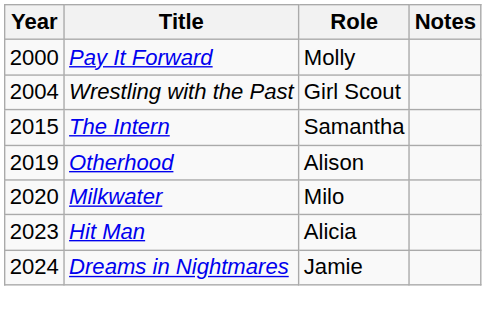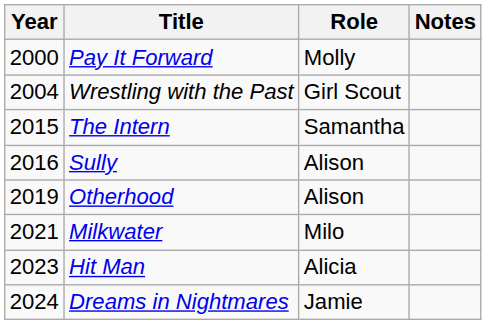 <table class="wikitable sortable">
 <tr>
 <th>Year</th>
 <th>Title</th>
 <th>Role</th>
 <th class="unsortable">Notes</th>
 </tr>
 <tr>
 <td>2000</td>
 <td><em><a href='#'>Pay It Forward</a></em></td>
 <td>Molly</td>
 <td></td>
 </tr>
 <tr>
 <td>2004</td>
 <td><em>Wrestling with the Past</em></td>
 <td>Girl Scout</td>
 <td></td>
 </tr>
 <tr>
 <td>2015</td>
 <td><em><a href='#'>The Intern</a></em></td>
 <td>Samantha</td>
 <td></td>
 </tr>
 <tr>
+<td>2016</td>
+<td><em><a href='#'>Sully</a></em></td>
+<td>Alison</td>
+<td></td>
+</tr>
+<tr>
 <td>2019</td>
 <td><em><a href='#'>Otherhood</a></em></td>
 <td>Alison</td>
 <td></td>
 </tr>
 <tr>
-<td>2020</td>
+<td>2021</td>
 <td><em><a href='#'>Milkwater</a></em></td>
 <td>Milo</td>
 <td></td>
 </tr>
 <tr>
 <td>2023</td>
 <td><em><a href='#'>Hit Man</a></em></td>
 <td>Alicia</td>
 <td></td>
 </tr>
 <tr>
 <td>2024</td>
 <td><em><a href='#'>Dreams in Nightmares</a></em></td>
 <td>Jamie</td>
 <td></td>
 </tr>
 </table>
